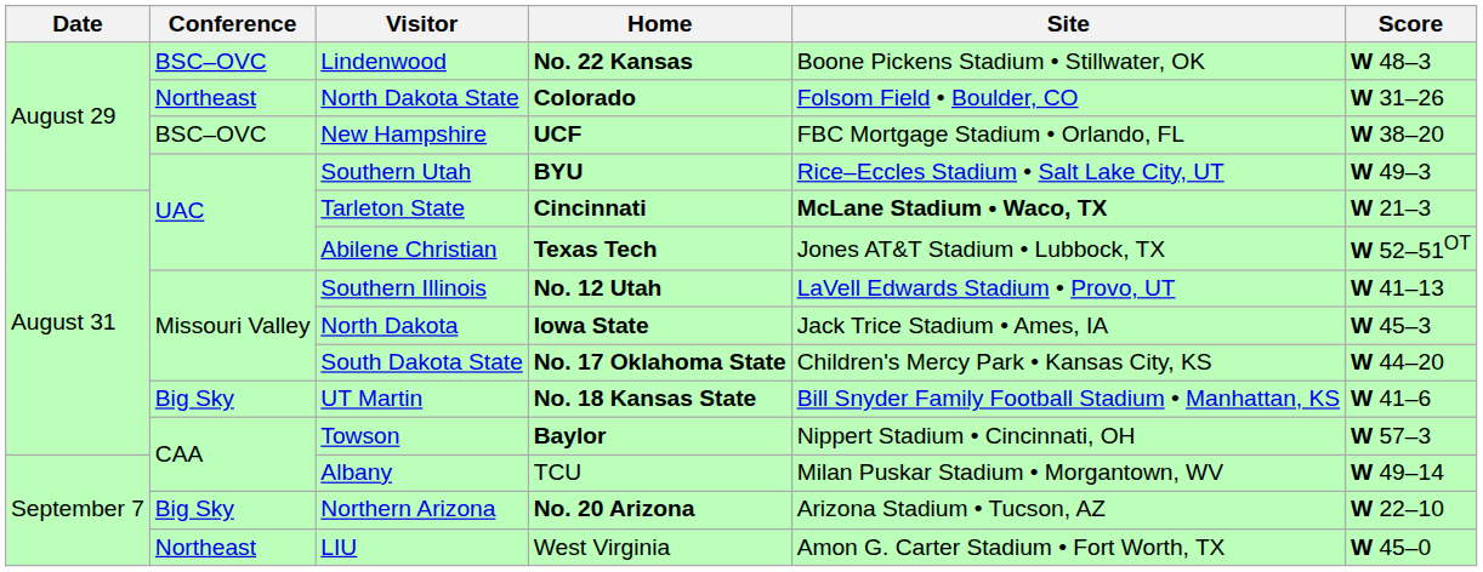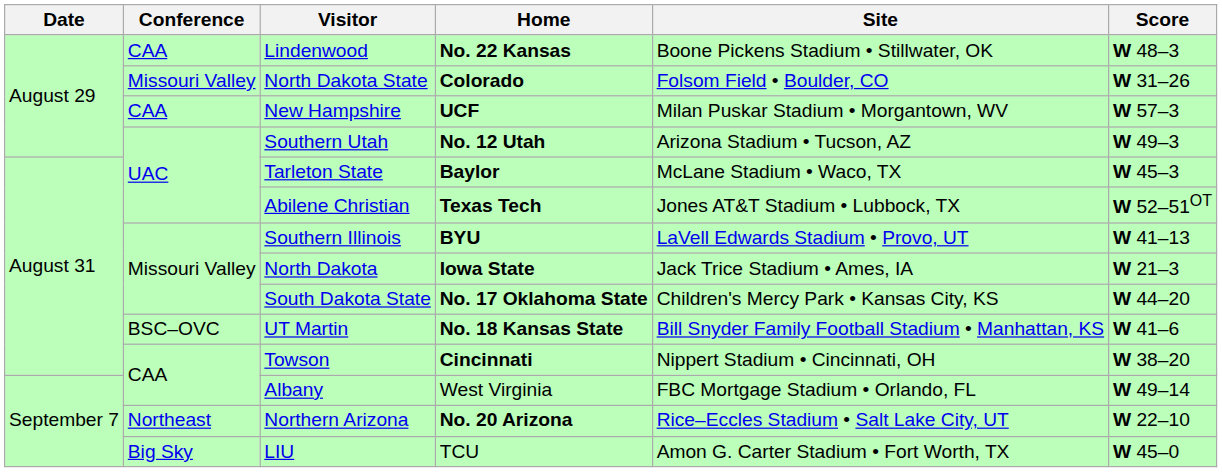 <table class="wikitable">
 <tr>
 <th>Date</th>
 <th>Conference</th>
 <th>Visitor</th>
 <th>Home</th>
 <th>Site</th>
 <th>Score</th>
 </tr>
 <tr style="background:#bfb;">
 <td rowspan="4">August 29</td>
-<td><a href='#'>BSC–OVC</a></td>
+<td><a href='#'>CAA</a></td>
 <td><a href='#'>Lindenwood</a></td>
 <td><strong>No. 22 Kansas</strong></td>
 <td>Boone Pickens Stadium • Stillwater, OK</td>
 <td><strong>W</strong> 48–3</td>
 </tr>
 <tr style="background:#bfb;">
-<td><a href='#'>Northeast</a></td>
+<td><a href='#'>Missouri Valley</a></td>
 <td><a href='#'>North Dakota State</a></td>
 <td><strong>Colorado</strong></td>
 <td><a href='#'>Folsom Field</a> • <a href='#'>Boulder, CO</a></td>
 <td><strong>W</strong> 31–26</td>
 </tr>
 <tr style="background:#bfb;">
-<td>BSC–OVC</td>
+<td><a href='#'>CAA</a></td>
 <td><a href='#'>New Hampshire</a></td>
 <td><strong>UCF</strong></td>
-<td>FBC Mortgage Stadium • Orlando, FL</td>
-<td><strong>W</strong> 38–20</td>
+<td>Milan Puskar Stadium • Morgantown, WV</td>
+<td><strong>W</strong> 57–3</td>
 </tr>
 <tr style="background:#bfb;">
 <td rowspan="3"><a href='#'>UAC</a></td>
 <td><a href='#'>Southern Utah</a></td>
-<td><strong>BYU</strong></td>
-<td><a href='#'>Rice–Eccles Stadium</a> • <a href='#'>Salt Lake City, UT</a></td>
+<td><strong>No. 12 Utah</strong></td>
+<td>Arizona Stadium • Tucson, AZ</td>
 <td><strong>W</strong> 49–3</td>
 </tr>
 <tr style="background:#bfb;">
 <td rowspan="7">August 31</td>
 <td><a href='#'>Tarleton State</a></td>
-<td><strong>Cincinnati</strong></td>
-<td><strong>McLane Stadium • Waco, TX</strong></td>
-<td><strong>W</strong> 21–3</td>
+<td><strong>Baylor</strong></td>
+<td>McLane Stadium • Waco, TX</td>
+<td><strong>W</strong> 45–3</td>
 </tr>
 <tr style="background:#bfb;">
 <td><a href='#'>Abilene Christian</a></td>
 <td><strong>Texas Tech</strong></td>
 <td>Jones AT&T Stadium • Lubbock, TX</td>
 <td><strong>W</strong> 52–51<sup>OT</sup></td>
 </tr>
 <tr style="background:#bfb;">
 <td rowspan="3">Missouri Valley</td>
 <td><a href='#'>Southern Illinois</a></td>
-<td><strong>No. 12 Utah</strong></td>
+<td><strong>BYU</strong></td>
 <td><a href='#'>LaVell Edwards Stadium</a> • <a href='#'>Provo, UT</a></td>
 <td><strong>W</strong> 41–13</td>
 </tr>
 <tr style="background:#bfb;">
 <td><a href='#'>North Dakota</a></td>
 <td><strong>Iowa State</strong></td>
 <td>Jack Trice Stadium • Ames, IA</td>
-<td><strong>W</strong> 45–3</td>
+<td><strong>W</strong> 21–3</td>
 </tr>
 <tr style="background:#bfb;">
 <td><a href='#'>South Dakota State</a></td>
 <td><strong>No. 17 Oklahoma State</strong></td>
 <td>Children's Mercy Park • Kansas City, KS</td>
 <td><strong>W</strong> 44–20</td>
 </tr>
 <tr style="background:#bfb;">
-<td><a href='#'>Big Sky</a></td>
+<td>BSC–OVC</td>
 <td><a href='#'>UT Martin</a></td>
 <td><strong>No. 18 Kansas State</strong></td>
 <td><a href='#'>Bill Snyder Family Football Stadium</a> • <a href='#'>Manhattan, KS</a></td>
 <td><strong>W</strong> 41–6</td>
 </tr>
 <tr style="background:#bfb;">
 <td rowspan="2">CAA</td>
 <td><a href='#'>Towson</a></td>
-<td><strong>Baylor</strong></td>
+<td><strong>Cincinnati</strong></td>
 <td>Nippert Stadium • Cincinnati, OH</td>
-<td><strong>W</strong> 57–3</td>
+<td><strong>W</strong> 38–20</td>
 </tr>
 <tr style="background:#bfb;">
 <td rowspan="3">September 7</td>
 <td><a href='#'>Albany</a></td>
-<td>TCU</td>
-<td>Milan Puskar Stadium • Morgantown, WV</td>
+<td>West Virginia</td>
+<td>FBC Mortgage Stadium • Orlando, FL</td>
 <td><strong>W</strong> 49–14</td>
 </tr>
 <tr style="background:#bfb;">
-<td><a href='#'>Big Sky</a></td>
+<td><a href='#'>Northeast</a></td>
 <td><a href='#'>Northern Arizona</a></td>
 <td><strong>No. 20 Arizona</strong></td>
-<td>Arizona Stadium • Tucson, AZ</td>
+<td><a href='#'>Rice–Eccles Stadium</a> • <a href='#'>Salt Lake City, UT</a></td>
 <td><strong>W</strong> 22–10</td>
 </tr>
 <tr style="background:#bfb;">
-<td><a href='#'>Northeast</a></td>
+<td><a href='#'>Big Sky</a></td>
 <td><a href='#'>LIU</a></td>
-<td>West Virginia</td>
+<td>TCU</td>
 <td>Amon G. Carter Stadium • Fort Worth, TX</td>
 <td><strong>W</strong> 45–0</td>
 </tr>
 </table>
